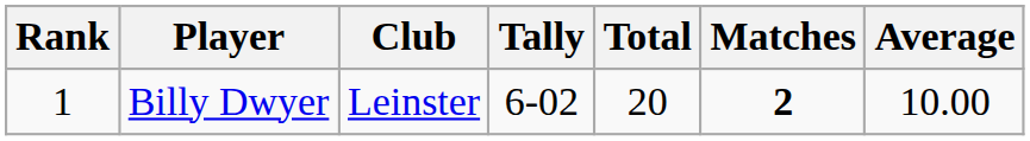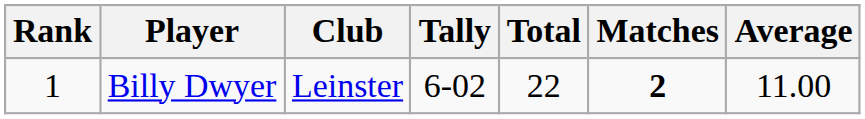 <table class="wikitable">
 <tr>
 <th>Rank</th>
 <th>Player</th>
 <th>Club</th>
 <th>Tally</th>
 <th>Total</th>
 <th>Matches</th>
 <th>Average</th>
 </tr>
 <tr>
 <td rowspan=1 align=center>1</td>
 <td><a href='#'>Billy Dwyer</a></td>
 <td><a href='#'>Leinster</a></td>
 <td align=center>6-02</td>
-<td align=center>20</td>
+<td align=center>22</td>
 <td align=center><strong>2</strong></td>
-<td align=center>10.00</td>
+<td align=center>11.00</td>
 </tr>
 </table>
